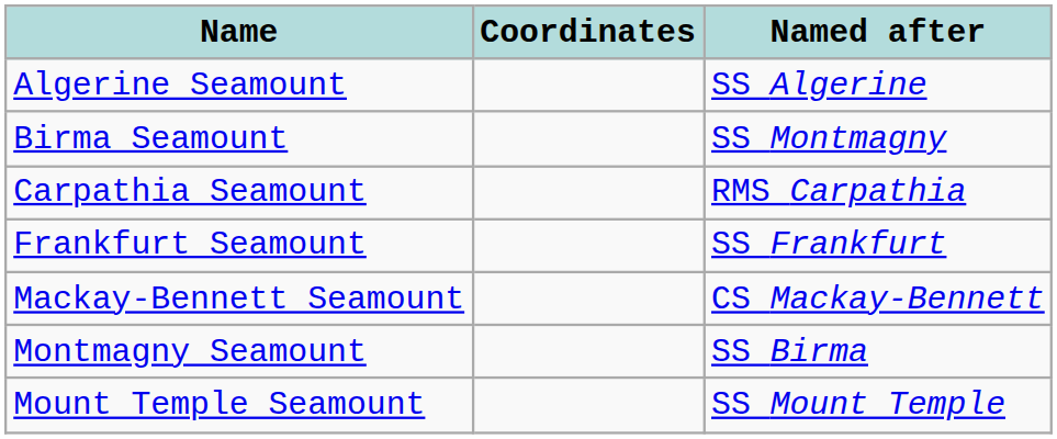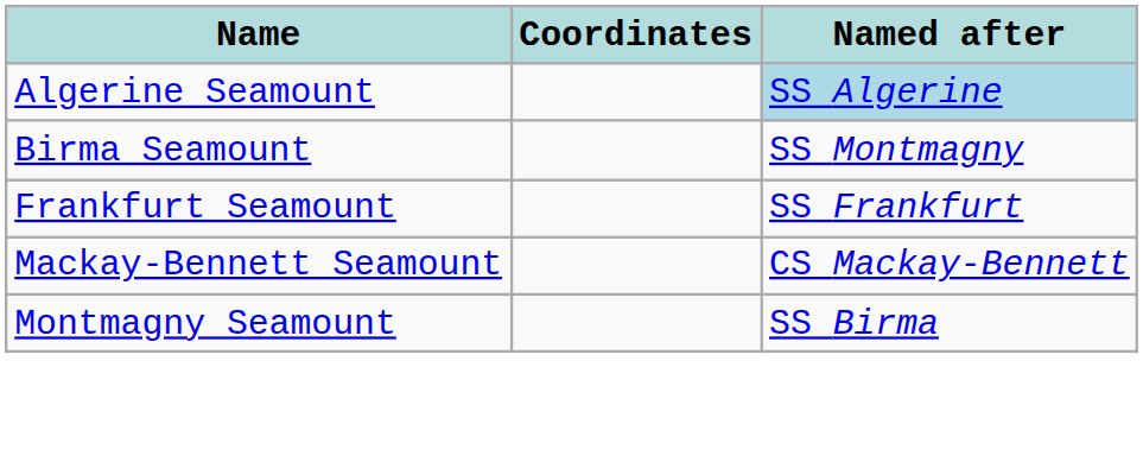 <table class="wikitable sortable">
 <tr>
 <th rowspan=1 style="background-color:#b3dcdc;">Name</th>
 <th rowspan=1 style="background-color:#b3dcdc;">Coordinates</th>
 <th rowspan=1 style="background-color:#b3dcdc;">Named after</th>
 </tr>
 <tr>
 <td><a href='#'>Algerine Seamount</a></td>
 <td></td>
-<td><a href='#'>SS <em>Algerine</em></a></td>
+<td style="background: lightblue;"><a href='#'>SS <em>Algerine</em></a></td>
 </tr>
 <tr>
 <td><a href='#'>Birma Seamount</a></td>
 <td></td>
 <td><a href='#'>SS <em>Montmagny</em></a></td>
-</tr>
-<tr>
-<td><a href='#'>Carpathia Seamount</a></td>
-<td></td>
-<td><a href='#'>RMS <em>Carpathia</em></a></td>
 </tr>
 <tr>
 <td><a href='#'>Frankfurt Seamount</a></td>
 <td></td>
 <td><a href='#'>SS <em>Frankfurt</em></a></td>
 </tr>
 <tr>
 <td><a href='#'>Mackay-Bennett Seamount</a></td>
 <td></td>
 <td><a href='#'>CS <em>Mackay-Bennett</em></a></td>
 </tr>
 <tr>
 <td><a href='#'>Montmagny Seamount</a></td>
 <td></td>
 <td><a href='#'>SS <em>Birma</em></a></td>
 </tr>
-<tr>
-<td><a href='#'>Mount Temple Seamount</a></td>
-<td></td>
-<td><a href='#'>SS <em>Mount Temple</em></a></td>
-</tr>
 </table>
